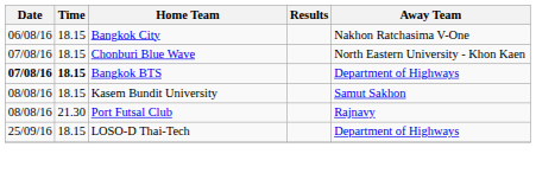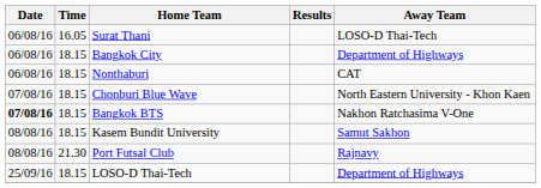 <table class="wikitable">
 <tr>
 <th>Date</th>
 <th>Time</th>
 <th width="250pt">Home Team</th>
 <th>Results</th>
 <th width="250pt">Away Team</th>
 </tr>
 <tr>
 <td>06/08/16</td>
+<td>16.05</td>
+<td><a href='#'>Surat Thani</a></td>
+<td></td>
+<td>LOSO-D Thai-Tech</td>
+</tr>
+<tr>
+<td>06/08/16</td>
 <td>18.15</td>
 <td><a href='#'>Bangkok City</a></td>
 <td></td>
-<td>Nakhon Ratchasima V-One</td>
+<td><a href='#'>Department of Highways</a></td>
+</tr>
+<tr>
+<td>06/08/16</td>
+<td>18.15</td>
+<td><a href='#'>Nonthaburi</a></td>
+<td></td>
+<td>CAT</td>
 </tr>
 <tr>
 <td>07/08/16</td>
 <td>18.15</td>
 <td><a href='#'>Chonburi Blue Wave</a></td>
 <td></td>
 <td>North Eastern University - Khon Kaen</td>
 </tr>
 <tr>
 <td><strong>07/08/16</strong></td>
-<td><strong>18.15</strong></td>
+<td>18.15</td>
 <td><a href='#'>Bangkok BTS</a></td>
 <td></td>
-<td><a href='#'>Department of Highways</a></td>
+<td>Nakhon Ratchasima V-One</td>
 </tr>
 <tr>
 <td>08/08/16</td>
 <td>18.15</td>
 <td>Kasem Bundit University</td>
 <td></td>
 <td><a href='#'>Samut Sakhon</a></td>
 </tr>
 <tr>
 <td>08/08/16</td>
 <td>21.30</td>
 <td><a href='#'>Port Futsal Club</a></td>
 <td></td>
 <td><a href='#'>Rajnavy</a></td>
 </tr>
 <tr>
 <td>25/09/16</td>
 <td>18.15</td>
 <td>LOSO-D Thai-Tech</td>
 <td></td>
 <td><a href='#'>Department of Highways</a></td>
 </tr>
 <tr>
 </tr>
 </table>
